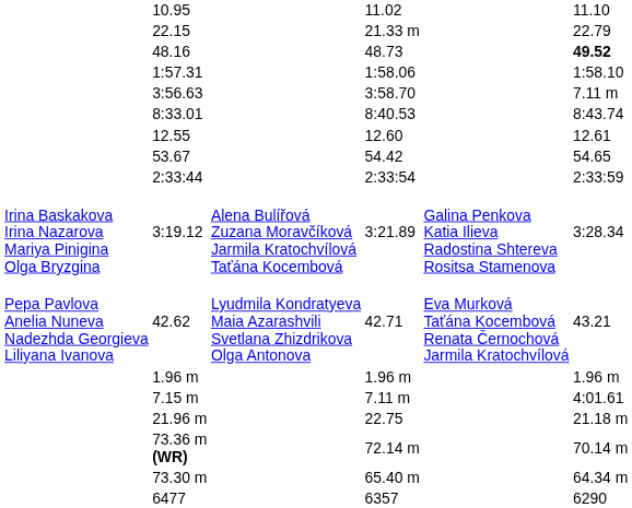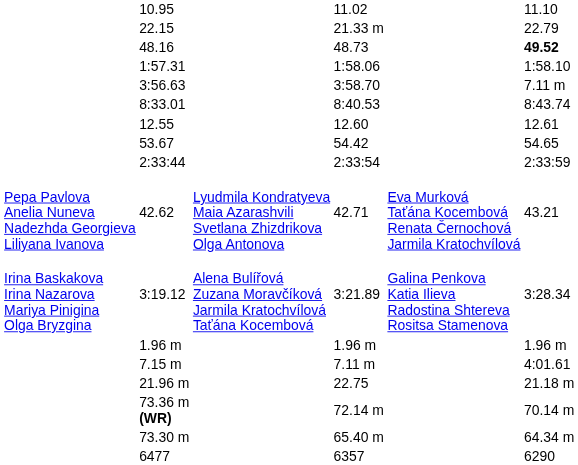 <table>
 <tr>
 <td></td>
 <td></td>
 <td>10.95</td>
 <td></td>
 <td>11.02</td>
 <td></td>
 <td>11.10</td>
 </tr>
 <tr>
 <td></td>
 <td></td>
 <td>22.15</td>
 <td></td>
 <td>21.33 m</td>
 <td></td>
 <td>22.79</td>
 </tr>
 <tr>
 <td></td>
 <td></td>
 <td>48.16</td>
 <td></td>
 <td>48.73</td>
 <td></td>
 <td><strong>49.52</strong></td>
 </tr>
 <tr>
 <td></td>
 <td></td>
 <td>1:57.31</td>
 <td></td>
 <td>1:58.06</td>
 <td></td>
 <td>1:58.10</td>
 </tr>
 <tr>
 <td></td>
 <td></td>
 <td>3:56.63</td>
 <td></td>
 <td>3:58.70</td>
 <td></td>
 <td>7.11 m</td>
 </tr>
 <tr>
 <td></td>
 <td></td>
 <td>8:33.01</td>
 <td></td>
 <td>8:40.53</td>
 <td></td>
 <td>8:43.74</td>
 </tr>
 <tr>
 <td></td>
 <td></td>
 <td>12.55</td>
 <td></td>
 <td>12.60</td>
 <td></td>
 <td>12.61</td>
 </tr>
 <tr>
 <td></td>
 <td></td>
 <td>53.67</td>
 <td></td>
 <td>54.42</td>
 <td></td>
 <td>54.65</td>
 </tr>
 <tr>
 <td></td>
 <td></td>
 <td>2:33:44</td>
 <td></td>
 <td>2:33:54</td>
 <td></td>
 <td>2:33:59</td>
 </tr>
 <tr>
 <td></td>
+<td valign=top><br><a href='#'>Pepa Pavlova</a><br><a href='#'>Anelia Nuneva</a><br><a href='#'>Nadezhda Georgieva</a><br><a href='#'>Liliyana Ivanova</a></td>
+<td>42.62</td>
+<td valign=top><br><a href='#'>Lyudmila Kondratyeva</a><br><a href='#'>Maia Azarashvili</a><br><a href='#'>Svetlana Zhizdrikova</a><br><a href='#'>Olga Antonova</a></td>
+<td>42.71</td>
+<td valign=top><br><a href='#'>Eva Murková</a><br><a href='#'>Taťána Kocembová</a><br><a href='#'>Renata Černochová</a><br><a href='#'>Jarmila Kratochvílová</a></td>
+<td>43.21</td>
+</tr>
+<tr>
+<td></td>
 <td valign=top><br><a href='#'>Irina Baskakova</a><br><a href='#'>Irina Nazarova</a><br><a href='#'>Mariya Pinigina</a><br><a href='#'>Olga Bryzgina</a></td>
 <td>3:19.12</td>
 <td valign=top><br><a href='#'>Alena Bulířová</a><br><a href='#'>Zuzana Moravčíková</a><br><a href='#'>Jarmila Kratochvílová</a><br><a href='#'>Taťána Kocembová</a></td>
 <td>3:21.89</td>
 <td valign=top><br><a href='#'>Galina Penkova</a><br><a href='#'>Katia Ilieva</a><br><a href='#'>Radostina Shtereva</a><br><a href='#'>Rositsa Stamenova</a></td>
 <td>3:28.34</td>
-</tr>
-<tr>
-<td></td>
-<td valign=top><br><a href='#'>Pepa Pavlova</a><br><a href='#'>Anelia Nuneva</a><br><a href='#'>Nadezhda Georgieva</a><br><a href='#'>Liliyana Ivanova</a></td>
-<td>42.62</td>
-<td valign=top><br><a href='#'>Lyudmila Kondratyeva</a><br><a href='#'>Maia Azarashvili</a><br><a href='#'>Svetlana Zhizdrikova</a><br><a href='#'>Olga Antonova</a></td>
-<td>42.71</td>
-<td valign=top><br><a href='#'>Eva Murková</a><br><a href='#'>Taťána Kocembová</a><br><a href='#'>Renata Černochová</a><br><a href='#'>Jarmila Kratochvílová</a></td>
-<td>43.21</td>
 </tr>
 <tr>
 <td></td>
 <td></td>
 <td>1.96 m</td>
 <td></td>
 <td>1.96 m</td>
 <td></td>
 <td>1.96 m</td>
 </tr>
 <tr>
 <td></td>
 <td></td>
 <td>7.15 m</td>
 <td></td>
 <td>7.11 m</td>
 <td></td>
 <td>4:01.61</td>
 </tr>
 <tr>
 <td></td>
 <td></td>
 <td>21.96 m</td>
 <td></td>
 <td>22.75</td>
 <td></td>
 <td>21.18 m</td>
 </tr>
 <tr>
 <td></td>
 <td></td>
 <td>73.36 m<br> <strong>(WR)</strong></td>
 <td></td>
 <td>72.14 m</td>
 <td></td>
 <td>70.14 m</td>
 </tr>
 <tr>
 <td></td>
 <td></td>
 <td>73.30 m</td>
 <td></td>
 <td>65.40 m</td>
 <td></td>
 <td>64.34 m</td>
 </tr>
 <tr>
 <td></td>
 <td></td>
 <td>6477</td>
 <td></td>
 <td>6357</td>
 <td></td>
 <td>6290</td>
 </tr>
 </table>
